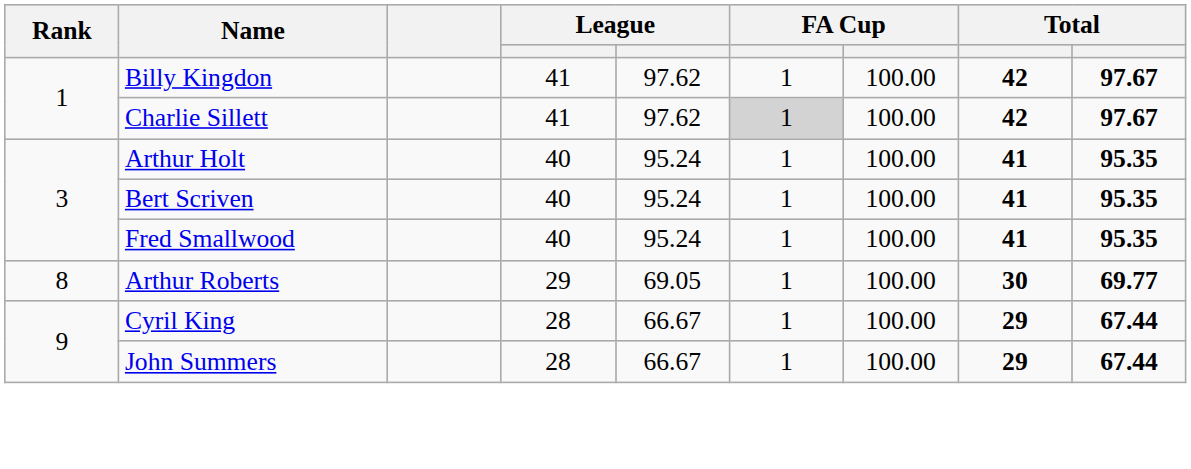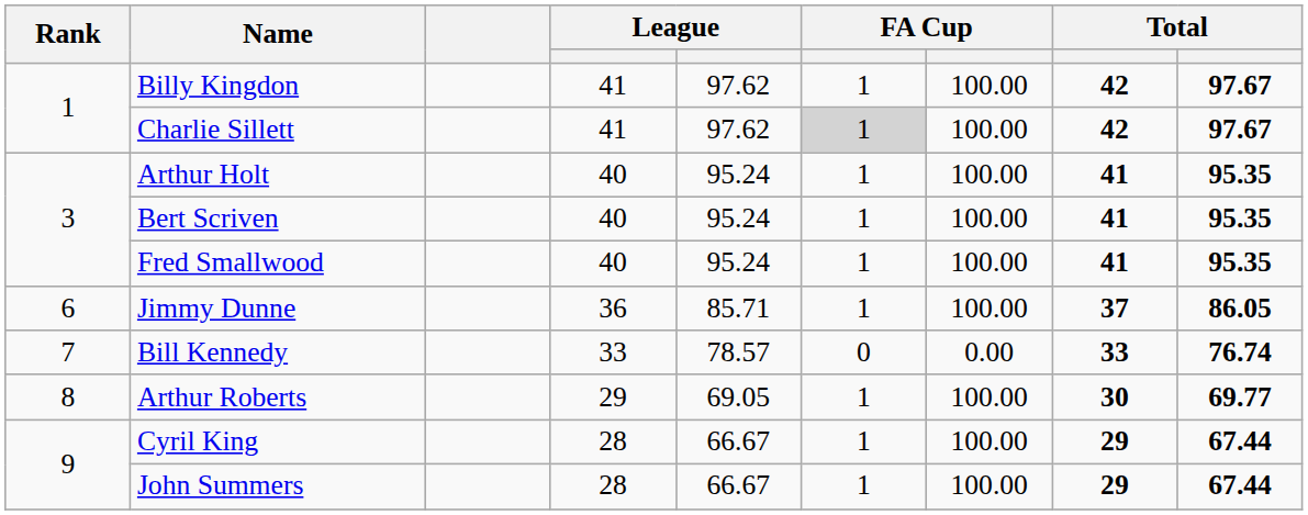 <table class="wikitable plainrowheaders" style="text-align:center;">
 <tr>
 <th scope="col" rowspan="2" style="width:4em;">Rank</th>
 <th scope="col" rowspan="2" style="width:10em;">Name</th>
 <th scope="col" rowspan="2" style="width:4em;"></th>
 <th scope="col" colspan="2">League</th>
 <th scope="col" colspan="2">FA Cup</th>
 <th scope="col" colspan="2">Total</th>
 </tr>
 <tr>
 <th scope="col" style="width:4em;"></th>
 <th scope="col" style="width:4em;"></th>
 <th scope="col" style="width:4em;"></th>
 <th scope="col" style="width:4em;"></th>
 <th scope="col" style="width:4em;"></th>
 <th scope="col" style="width:4em;"></th>
 </tr>
 <tr>
 <td rowspan="2">1</td>
 <td align="left"><a href='#'>Billy Kingdon</a></td>
 <td></td>
 <td>41</td>
 <td>97.62</td>
 <td>1</td>
 <td>100.00</td>
 <td><strong>42</strong></td>
 <td><strong>97.67</strong></td>
 </tr>
 <tr>
 <td align="left"><a href='#'>Charlie Sillett</a></td>
 <td></td>
 <td>41</td>
 <td>97.62</td>
 <td style="background: lightgrey;">1</td>
 <td>100.00</td>
 <td><strong>42</strong></td>
 <td><strong>97.67</strong></td>
 </tr>
 <tr>
 <td rowspan="3">3</td>
 <td align="left"><a href='#'>Arthur Holt</a></td>
 <td></td>
 <td>40</td>
 <td>95.24</td>
 <td>1</td>
 <td>100.00</td>
 <td><strong>41</strong></td>
 <td><strong>95.35</strong></td>
 </tr>
 <tr>
 <td align="left"><a href='#'>Bert Scriven</a></td>
 <td></td>
 <td>40</td>
 <td>95.24</td>
 <td>1</td>
 <td>100.00</td>
 <td><strong>41</strong></td>
 <td><strong>95.35</strong></td>
 </tr>
 <tr>
 <td align="left"><a href='#'>Fred Smallwood</a></td>
 <td></td>
 <td>40</td>
 <td>95.24</td>
 <td>1</td>
 <td>100.00</td>
 <td><strong>41</strong></td>
 <td><strong>95.35</strong></td>
 </tr>
 <tr>
+<td>6</td>
+<td align="left"><a href='#'>Jimmy Dunne</a></td>
+<td></td>
+<td>36</td>
+<td>85.71</td>
+<td>1</td>
+<td>100.00</td>
+<td><strong>37</strong></td>
+<td><strong>86.05</strong></td>
+</tr>
+<tr>
+<td>7</td>
+<td align="left"><a href='#'>Bill Kennedy</a></td>
+<td></td>
+<td>33</td>
+<td>78.57</td>
+<td>0</td>
+<td>0.00</td>
+<td><strong>33</strong></td>
+<td><strong>76.74</strong></td>
+</tr>
+<tr>
 <td>8</td>
 <td align="left"><a href='#'>Arthur Roberts</a></td>
 <td></td>
 <td>29</td>
 <td>69.05</td>
 <td>1</td>
 <td>100.00</td>
 <td><strong>30</strong></td>
 <td><strong>69.77</strong></td>
 </tr>
 <tr>
 <td rowspan="2">9</td>
 <td align="left"><a href='#'>Cyril King</a></td>
 <td></td>
 <td>28</td>
 <td>66.67</td>
 <td>1</td>
 <td>100.00</td>
 <td><strong>29</strong></td>
 <td><strong>67.44</strong></td>
 </tr>
 <tr>
 <td align="left"><a href='#'>John Summers</a></td>
 <td></td>
 <td>28</td>
 <td>66.67</td>
 <td>1</td>
 <td>100.00</td>
 <td><strong>29</strong></td>
 <td><strong>67.44</strong></td>
 </tr>
 </table>
